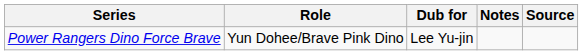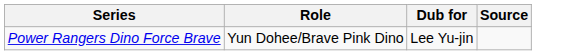 <table class="wikitable sortable plainrowheaders">
 <tr>
 <th>Series</th>
 <th>Role</th>
 <th>Dub for</th>
-<th class="unsortable">Notes</th>
 <th class="unsortable">Source</th>
 </tr>
 <tr>
 <td><em><a href='#'>Power Rangers Dino Force Brave</a></em></td>
 <td>Yun Dohee/Brave Pink Dino</td>
 <td>Lee Yu-jin</td>
 <td></td>
-<td></td>
 </tr>
 </table>
